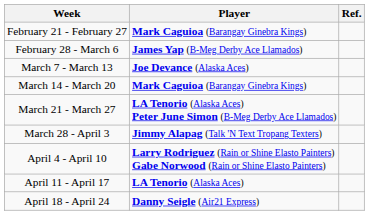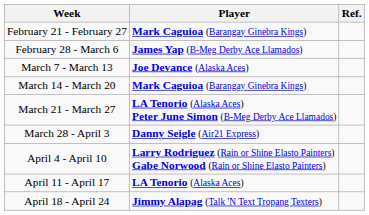 <table class="wikitable" border="1">
 <tr>
 <th>Week</th>
 <th>Player</th>
 <th>Ref.</th>
 </tr>
 <tr>
 <td align=center>February 21 - February 27</td>
 <td><strong><a href='#'>Mark Caguioa</a></strong> <small>(<a href='#'>Barangay Ginebra Kings</a>)</small></td>
 <td align=center></td>
 </tr>
 <tr>
 <td align=center>February 28 - March 6</td>
 <td><strong><a href='#'>James Yap</a></strong> <small>(<a href='#'>B-Meg Derby Ace Llamados</a>)</small></td>
 <td align=center></td>
 </tr>
 <tr>
 <td align=center>March 7 - March 13</td>
 <td><strong><a href='#'>Joe Devance</a></strong> <small>(<a href='#'>Alaska Aces</a>)</small></td>
 <td align=center></td>
 </tr>
 <tr>
 <td align=center>March 14 - March 20</td>
 <td><strong><a href='#'>Mark Caguioa</a></strong> <small>(<a href='#'>Barangay Ginebra Kings</a>)</small></td>
 <td align=center></td>
 </tr>
 <tr>
 <td align=center>March 21 - March 27</td>
 <td><strong><a href='#'>LA Tenorio</a></strong> <small>(<a href='#'>Alaska Aces</a>)</small> <br> <strong><a href='#'>Peter June Simon</a></strong> <small>(<a href='#'>B-Meg Derby Ace Llamados</a>)</small></td>
 <td align=center></td>
 </tr>
 <tr>
 <td align=center>March 28 - April 3</td>
-<td><strong><a href='#'>Jimmy Alapag</a></strong> <small>(<a href='#'>Talk 'N Text Tropang Texters</a>)</small></td>
+<td><strong><a href='#'>Danny Seigle</a></strong> <small>(<a href='#'>Air21 Express</a>)</small></td>
 <td align=center></td>
 </tr>
 <tr>
 <td align=center>April 4 - April 10</td>
 <td><strong><a href='#'>Larry Rodriguez</a></strong> <small>(<a href='#'>Rain or Shine Elasto Painters</a>)</small> <br> <strong><a href='#'>Gabe Norwood</a></strong> <small>(<a href='#'>Rain or Shine Elasto Painters</a>)</small></td>
 <td align=center></td>
 </tr>
 <tr>
 <td align=center>April 11 - April 17</td>
 <td><strong><a href='#'>LA Tenorio</a></strong> <small>(<a href='#'>Alaska Aces</a>)</small></td>
 <td align=center></td>
 </tr>
 <tr>
 <td align=center>April 18 - April 24</td>
-<td><strong><a href='#'>Danny Seigle</a></strong> <small>(<a href='#'>Air21 Express</a>)</small></td>
+<td><strong><a href='#'>Jimmy Alapag</a></strong> <small>(<a href='#'>Talk 'N Text Tropang Texters</a>)</small></td>
 <td align=center></td>
 </tr>
 </table>
